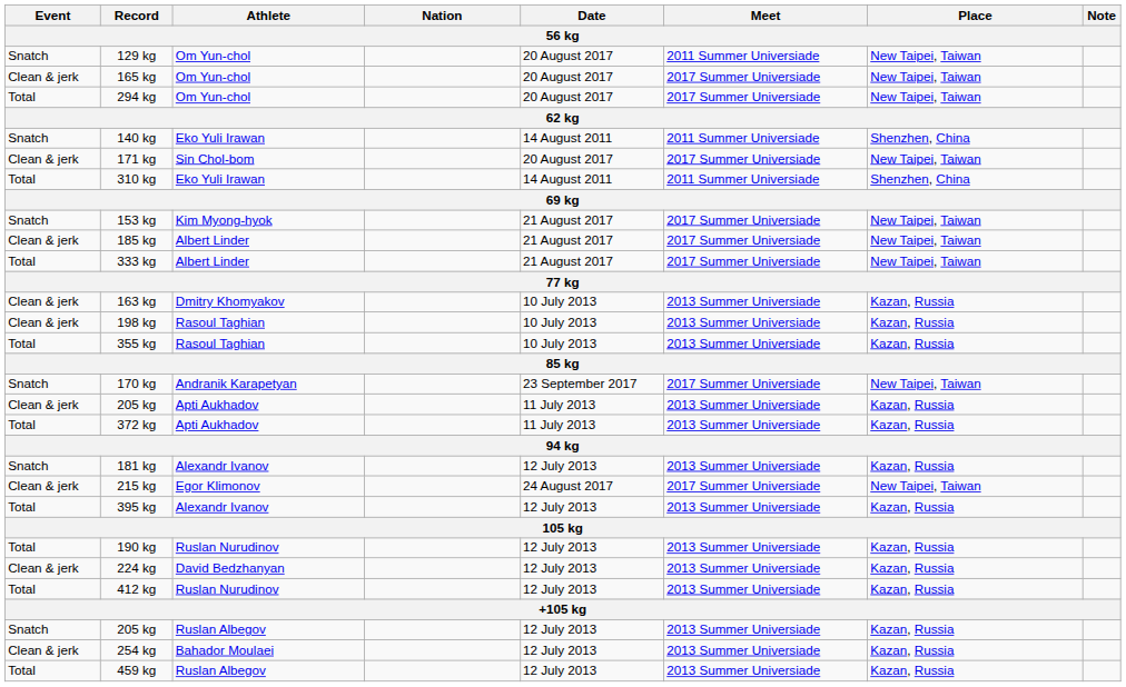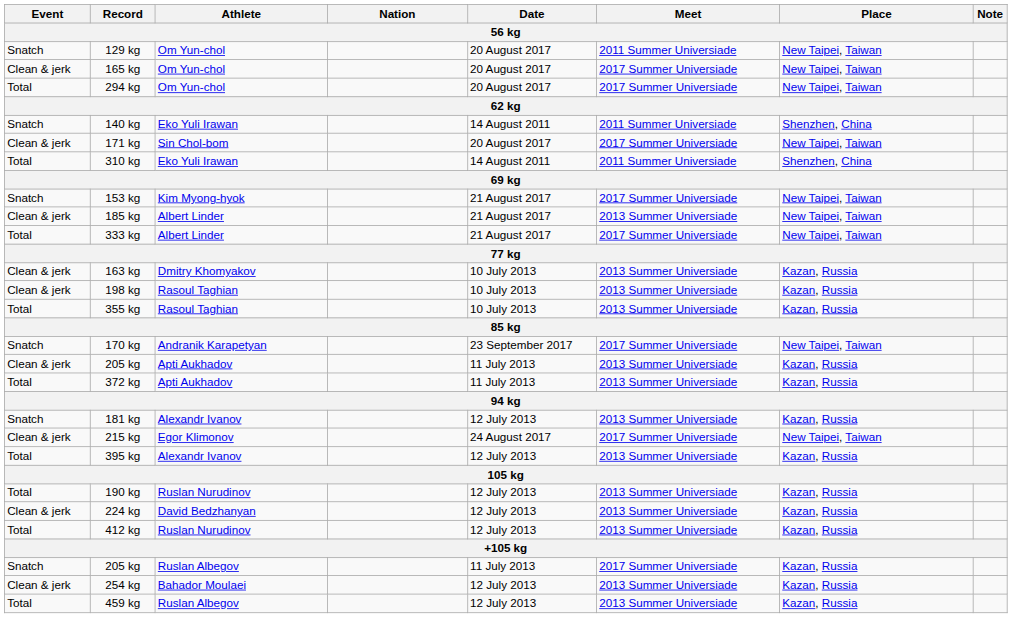 <table class="wikitable" style="font-size:90%; width: 98%;">
 <tr>
 <th width=8%>Event</th>
 <th width=6%>Record</th>
 <th width=16%>Athlete</th>
 <th width=13%>Nation</th>
 <th width=12%>Date</th>
 <th width=17%>Meet</th>
 <th width=18%>Place</th>
 <th width=3%>Note</th>
 </tr>
 <tr bgcolor="#DDDDDD">
 <th colspan="8">56 kg</th>
 </tr>
 <tr>
 <td>Snatch</td>
 <td align="center">129 kg</td>
 <td><a href='#'>Om Yun-chol</a></td>
 <td></td>
 <td>20 August 2017</td>
 <td><a href='#'>2011 Summer Universiade</a></td>
 <td> <a href='#'>New Taipei</a>, <a href='#'>Taiwan</a></td>
 <td></td>
 </tr>
 <tr>
 <td>Clean & jerk</td>
 <td align="center">165 kg</td>
 <td><a href='#'>Om Yun-chol</a></td>
 <td></td>
 <td>20 August 2017</td>
 <td><a href='#'>2017 Summer Universiade</a></td>
 <td> <a href='#'>New Taipei</a>, <a href='#'>Taiwan</a></td>
 <td></td>
 </tr>
 <tr>
 <td>Total</td>
 <td align="center">294 kg</td>
 <td><a href='#'>Om Yun-chol</a></td>
 <td></td>
 <td>20 August 2017</td>
 <td><a href='#'>2017 Summer Universiade</a></td>
 <td> <a href='#'>New Taipei</a>, <a href='#'>Taiwan</a></td>
 <td></td>
 </tr>
 <tr bgcolor="#DDDDDD">
 <th colspan="8">62 kg</th>
 </tr>
 <tr>
 <td>Snatch</td>
 <td align="center">140 kg</td>
 <td><a href='#'>Eko Yuli Irawan</a></td>
 <td></td>
 <td>14 August 2011</td>
 <td><a href='#'>2011 Summer Universiade</a></td>
 <td> <a href='#'>Shenzhen</a>, <a href='#'>China</a></td>
 <td></td>
 </tr>
 <tr>
 <td>Clean & jerk</td>
 <td align="center">171 kg</td>
 <td><a href='#'>Sin Chol-bom</a></td>
 <td></td>
 <td>20 August 2017</td>
 <td><a href='#'>2017 Summer Universiade</a></td>
 <td> <a href='#'>New Taipei</a>, <a href='#'>Taiwan</a></td>
 <td></td>
 </tr>
 <tr>
 <td>Total</td>
 <td align="center">310 kg</td>
 <td><a href='#'>Eko Yuli Irawan</a></td>
 <td></td>
 <td>14 August 2011</td>
 <td><a href='#'>2011 Summer Universiade</a></td>
 <td> <a href='#'>Shenzhen</a>, <a href='#'>China</a></td>
 <td></td>
 </tr>
 <tr bgcolor="#DDDDDD">
 <th colspan="8">69 kg</th>
 </tr>
 <tr>
 <td>Snatch</td>
 <td align="center">153 kg</td>
 <td><a href='#'>Kim Myong-hyok</a></td>
 <td></td>
 <td>21 August 2017</td>
 <td><a href='#'>2017 Summer Universiade</a></td>
 <td> <a href='#'>New Taipei</a>, <a href='#'>Taiwan</a></td>
 <td></td>
 </tr>
 <tr>
 <td>Clean & jerk</td>
 <td align="center">185 kg</td>
 <td><a href='#'>Albert Linder</a></td>
 <td></td>
 <td>21 August 2017</td>
-<td><a href='#'>2017 Summer Universiade</a></td>
+<td><a href='#'>2013 Summer Universiade</a></td>
 <td> <a href='#'>New Taipei</a>, <a href='#'>Taiwan</a></td>
 <td></td>
 </tr>
 <tr>
 <td>Total</td>
 <td align="center">333 kg</td>
 <td><a href='#'>Albert Linder</a></td>
 <td></td>
 <td>21 August 2017</td>
 <td><a href='#'>2017 Summer Universiade</a></td>
 <td> <a href='#'>New Taipei</a>, <a href='#'>Taiwan</a></td>
 <td></td>
 </tr>
 <tr bgcolor="#DDDDDD">
 <th colspan="8">77 kg</th>
 </tr>
 <tr>
 <td>Clean & jerk</td>
 <td align="center">163 kg</td>
 <td><a href='#'>Dmitry Khomyakov</a></td>
 <td></td>
 <td>10 July 2013</td>
 <td><a href='#'>2013 Summer Universiade</a></td>
 <td> <a href='#'>Kazan</a>, <a href='#'>Russia</a></td>
 <td></td>
 </tr>
 <tr>
 <td>Clean & jerk</td>
 <td align="center">198 kg</td>
 <td><a href='#'>Rasoul Taghian</a></td>
 <td></td>
 <td>10 July 2013</td>
 <td><a href='#'>2013 Summer Universiade</a></td>
 <td> <a href='#'>Kazan</a>, <a href='#'>Russia</a></td>
 <td></td>
 </tr>
 <tr>
 <td>Total</td>
 <td align="center">355 kg</td>
 <td><a href='#'>Rasoul Taghian</a></td>
 <td></td>
 <td>10 July 2013</td>
 <td><a href='#'>2013 Summer Universiade</a></td>
 <td> <a href='#'>Kazan</a>, <a href='#'>Russia</a></td>
 <td></td>
 </tr>
 <tr bgcolor="#DDDDDD">
 <th colspan="8">85 kg</th>
 </tr>
 <tr>
 <td>Snatch</td>
 <td align="center">170 kg</td>
 <td><a href='#'>Andranik Karapetyan</a></td>
 <td></td>
 <td>23 September 2017</td>
 <td><a href='#'>2017 Summer Universiade</a></td>
 <td> <a href='#'>New Taipei</a>, <a href='#'>Taiwan</a></td>
 <td></td>
 </tr>
 <tr>
 <td>Clean & jerk</td>
 <td align="center">205 kg</td>
 <td><a href='#'>Apti Aukhadov</a></td>
 <td></td>
 <td>11 July 2013</td>
 <td><a href='#'>2013 Summer Universiade</a></td>
 <td> <a href='#'>Kazan</a>, <a href='#'>Russia</a></td>
 <td></td>
 </tr>
 <tr>
 <td>Total</td>
 <td align="center">372 kg</td>
 <td><a href='#'>Apti Aukhadov</a></td>
 <td></td>
 <td>11 July 2013</td>
 <td><a href='#'>2013 Summer Universiade</a></td>
 <td> <a href='#'>Kazan</a>, <a href='#'>Russia</a></td>
 <td></td>
 </tr>
 <tr bgcolor="#DDDDDD">
 <th colspan="8">94 kg</th>
 </tr>
 <tr>
 <td>Snatch</td>
 <td align="center">181 kg</td>
 <td><a href='#'>Alexandr Ivanov</a></td>
 <td></td>
 <td>12 July 2013</td>
 <td><a href='#'>2013 Summer Universiade</a></td>
 <td> <a href='#'>Kazan</a>, <a href='#'>Russia</a></td>
 <td></td>
 </tr>
 <tr>
 <td>Clean & jerk</td>
 <td align="center">215 kg</td>
 <td><a href='#'>Egor Klimonov</a></td>
 <td></td>
 <td>24 August 2017</td>
 <td><a href='#'>2017 Summer Universiade</a></td>
 <td> <a href='#'>New Taipei</a>, <a href='#'>Taiwan</a></td>
 <td></td>
 </tr>
 <tr>
 <td>Total</td>
 <td align="center">395 kg</td>
 <td><a href='#'>Alexandr Ivanov</a></td>
 <td></td>
 <td>12 July 2013</td>
 <td><a href='#'>2013 Summer Universiade</a></td>
 <td> <a href='#'>Kazan</a>, <a href='#'>Russia</a></td>
 <td></td>
 </tr>
 <tr bgcolor="#DDDDDD">
 <th colspan="8">105 kg</th>
 </tr>
 <tr>
 <td>Total</td>
 <td align="center">190 kg</td>
 <td><a href='#'>Ruslan Nurudinov</a></td>
 <td></td>
 <td>12 July 2013</td>
 <td><a href='#'>2013 Summer Universiade</a></td>
 <td> <a href='#'>Kazan</a>, <a href='#'>Russia</a></td>
 <td></td>
 </tr>
 <tr>
 <td>Clean & jerk</td>
 <td align="center">224 kg</td>
 <td><a href='#'>David Bedzhanyan</a></td>
 <td></td>
 <td>12 July 2013</td>
 <td><a href='#'>2013 Summer Universiade</a></td>
 <td> <a href='#'>Kazan</a>, <a href='#'>Russia</a></td>
 <td></td>
 </tr>
 <tr>
 <td>Total</td>
 <td align="center">412 kg</td>
 <td><a href='#'>Ruslan Nurudinov</a></td>
 <td></td>
 <td>12 July 2013</td>
 <td><a href='#'>2013 Summer Universiade</a></td>
 <td> <a href='#'>Kazan</a>, <a href='#'>Russia</a></td>
 <td></td>
 </tr>
 <tr bgcolor="#DDDDDD">
 <th colspan="8">+105 kg</th>
 </tr>
 <tr>
 <td>Snatch</td>
 <td align="center">205 kg</td>
 <td><a href='#'>Ruslan Albegov</a></td>
 <td></td>
-<td>12 July 2013</td>
-<td><a href='#'>2013 Summer Universiade</a></td>
+<td>11 July 2013</td>
+<td><a href='#'>2017 Summer Universiade</a></td>
 <td> <a href='#'>Kazan</a>, <a href='#'>Russia</a></td>
 <td></td>
 </tr>
 <tr>
 <td>Clean & jerk</td>
 <td align="center">254 kg</td>
 <td><a href='#'>Bahador Moulaei</a></td>
 <td></td>
 <td>12 July 2013</td>
 <td><a href='#'>2013 Summer Universiade</a></td>
 <td> <a href='#'>Kazan</a>, <a href='#'>Russia</a></td>
 <td></td>
 </tr>
 <tr>
 <td>Total</td>
 <td align="center">459 kg</td>
 <td><a href='#'>Ruslan Albegov</a></td>
 <td></td>
 <td>12 July 2013</td>
 <td><a href='#'>2013 Summer Universiade</a></td>
 <td> <a href='#'>Kazan</a>, <a href='#'>Russia</a></td>
 <td></td>
 </tr>
 </table>
